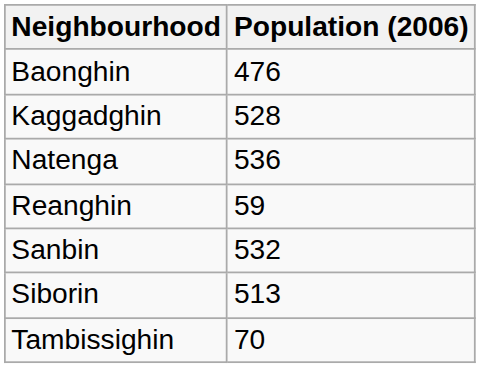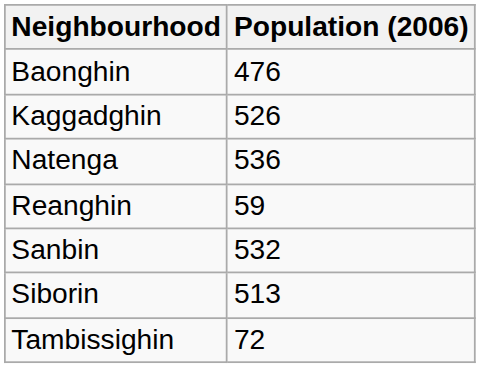 <table class="wikitable">
 <tr>
 <th>Neighbourhood</th>
 <th>Population (2006)</th>
 </tr>
 <tr>
 <td>Baonghin</td>
 <td>476</td>
 </tr>
 <tr>
 <td>Kaggadghin</td>
-<td>528</td>
+<td>526</td>
 </tr>
 <tr>
 <td>Natenga</td>
 <td>536</td>
 </tr>
 <tr>
 <td>Reanghin</td>
 <td>59</td>
 </tr>
 <tr>
 <td>Sanbin</td>
 <td>532</td>
 </tr>
 <tr>
 <td>Siborin</td>
 <td>513</td>
 </tr>
 <tr>
 <td>Tambissighin</td>
-<td>70</td>
+<td>72</td>
 </tr>
 </table>
